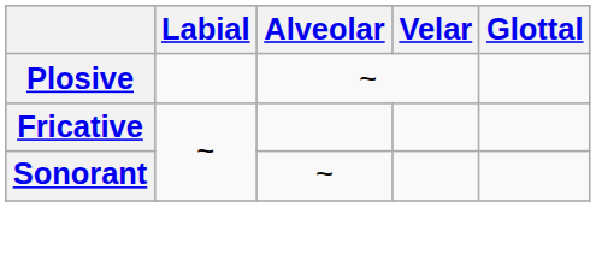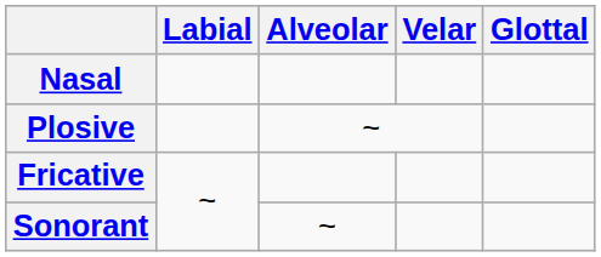 <table class="wikitable" style="text-align:center;">
 <tr>
 <th></th>
 <th><a href='#'>Labial</a></th>
 <th><a href='#'>Alveolar</a></th>
 <th><a href='#'>Velar</a></th>
 <th><a href='#'>Glottal</a></th>
+</tr>
+<tr>
+<th><a href='#'>Nasal</a></th>
+<td></td>
+<td></td>
+<td></td>
+<td></td>
 </tr>
 <tr>
 <th><a href='#'>Plosive</a></th>
 <td></td>
 <td colspan=2> ~ </td>
 <td></td>
 </tr>
 <tr>
 <th><a href='#'>Fricative</a></th>
 <td rowspan="2"> ~ </td>
 <td></td>
 <td></td>
 <td></td>
 </tr>
 <tr>
 <th><a href='#'>Sonorant</a></th>
 <td> ~ </td>
 <td></td>
 <td></td>
 </tr>
 </table>
